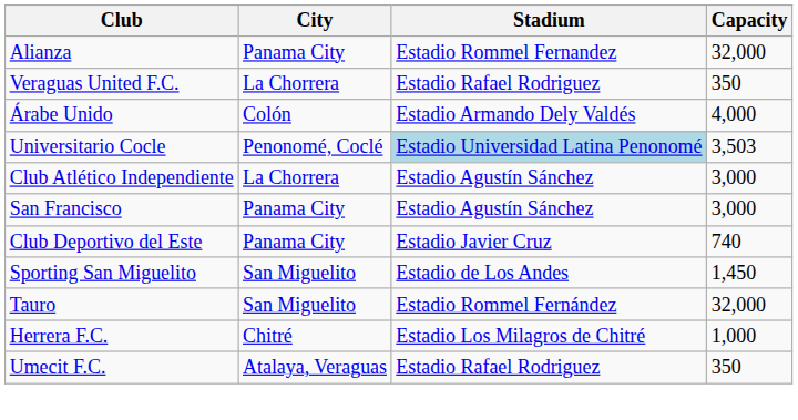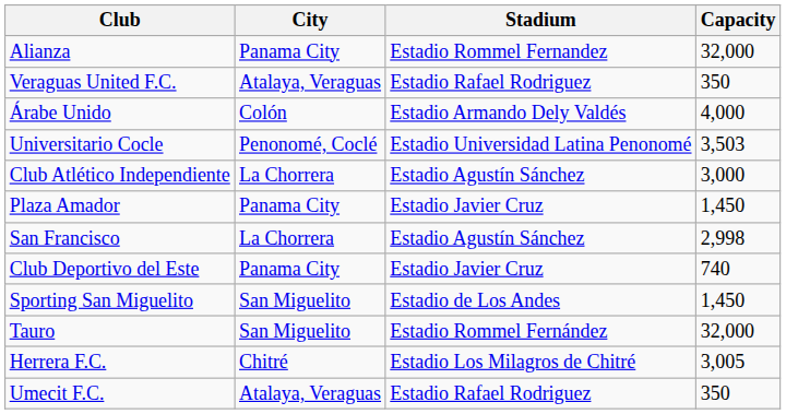 <table class="wikitable sortable">
 <tr>
 <th>Club</th>
 <th>City</th>
 <th>Stadium</th>
 <th>Capacity</th>
 </tr>
 <tr>
 <td><a href='#'>Alianza</a></td>
 <td><a href='#'>Panama City</a></td>
 <td><a href='#'>Estadio Rommel Fernandez</a></td>
 <td>32,000</td>
 </tr>
 <tr>
 <td><a href='#'>Veraguas United F.C.</a></td>
-<td><a href='#'>La Chorrera</a></td>
+<td><a href='#'>Atalaya, Veraguas</a></td>
 <td><a href='#'>Estadio Rafael Rodriguez</a></td>
 <td>350</td>
 </tr>
 <tr>
 <td><a href='#'>Árabe Unido</a></td>
 <td><a href='#'>Colón</a></td>
 <td><a href='#'>Estadio Armando Dely Valdés</a></td>
 <td>4,000</td>
 </tr>
 <tr>
 <td><a href='#'>Universitario Cocle</a></td>
 <td><a href='#'>Penonomé, Coclé</a></td>
-<td style="background: lightblue;"><a href='#'>Estadio Universidad Latina Penonomé</a></td>
+<td><a href='#'>Estadio Universidad Latina Penonomé</a></td>
 <td>3,503</td>
 </tr>
 <tr>
 <td><a href='#'>Club Atlético Independiente</a></td>
 <td><a href='#'>La Chorrera</a></td>
 <td><a href='#'>Estadio Agustín Sánchez</a></td>
 <td>3,000</td>
 </tr>
 <tr>
+<td><a href='#'>Plaza Amador</a></td>
+<td><a href='#'>Panama City</a></td>
+<td><a href='#'>Estadio Javier Cruz</a></td>
+<td>1,450</td>
+</tr>
+<tr>
 <td><a href='#'>San Francisco</a></td>
-<td><a href='#'>Panama City</a></td>
+<td><a href='#'>La Chorrera</a></td>
 <td><a href='#'>Estadio Agustín Sánchez</a></td>
-<td>3,000</td>
+<td>2,998</td>
 </tr>
 <tr>
 <td><a href='#'>Club Deportivo del Este</a></td>
 <td><a href='#'>Panama City</a></td>
 <td><a href='#'>Estadio Javier Cruz</a></td>
 <td>740</td>
 </tr>
 <tr>
 <td><a href='#'>Sporting San Miguelito</a></td>
 <td><a href='#'>San Miguelito</a></td>
 <td><a href='#'>Estadio de Los Andes</a></td>
 <td>1,450</td>
 </tr>
 <tr>
 <td><a href='#'>Tauro</a></td>
 <td><a href='#'>San Miguelito</a></td>
 <td><a href='#'>Estadio Rommel Fernández</a></td>
 <td>32,000</td>
 </tr>
 <tr>
 <td><a href='#'>Herrera F.C.</a></td>
 <td><a href='#'>Chitré</a></td>
 <td><a href='#'>Estadio Los Milagros de Chitré</a></td>
-<td>1,000</td>
+<td>3,005</td>
 </tr>
 <tr>
 <td><a href='#'>Umecit F.C.</a></td>
 <td><a href='#'>Atalaya, Veraguas</a></td>
 <td><a href='#'>Estadio Rafael Rodriguez</a></td>
 <td>350</td>
 </tr>
 </table>
